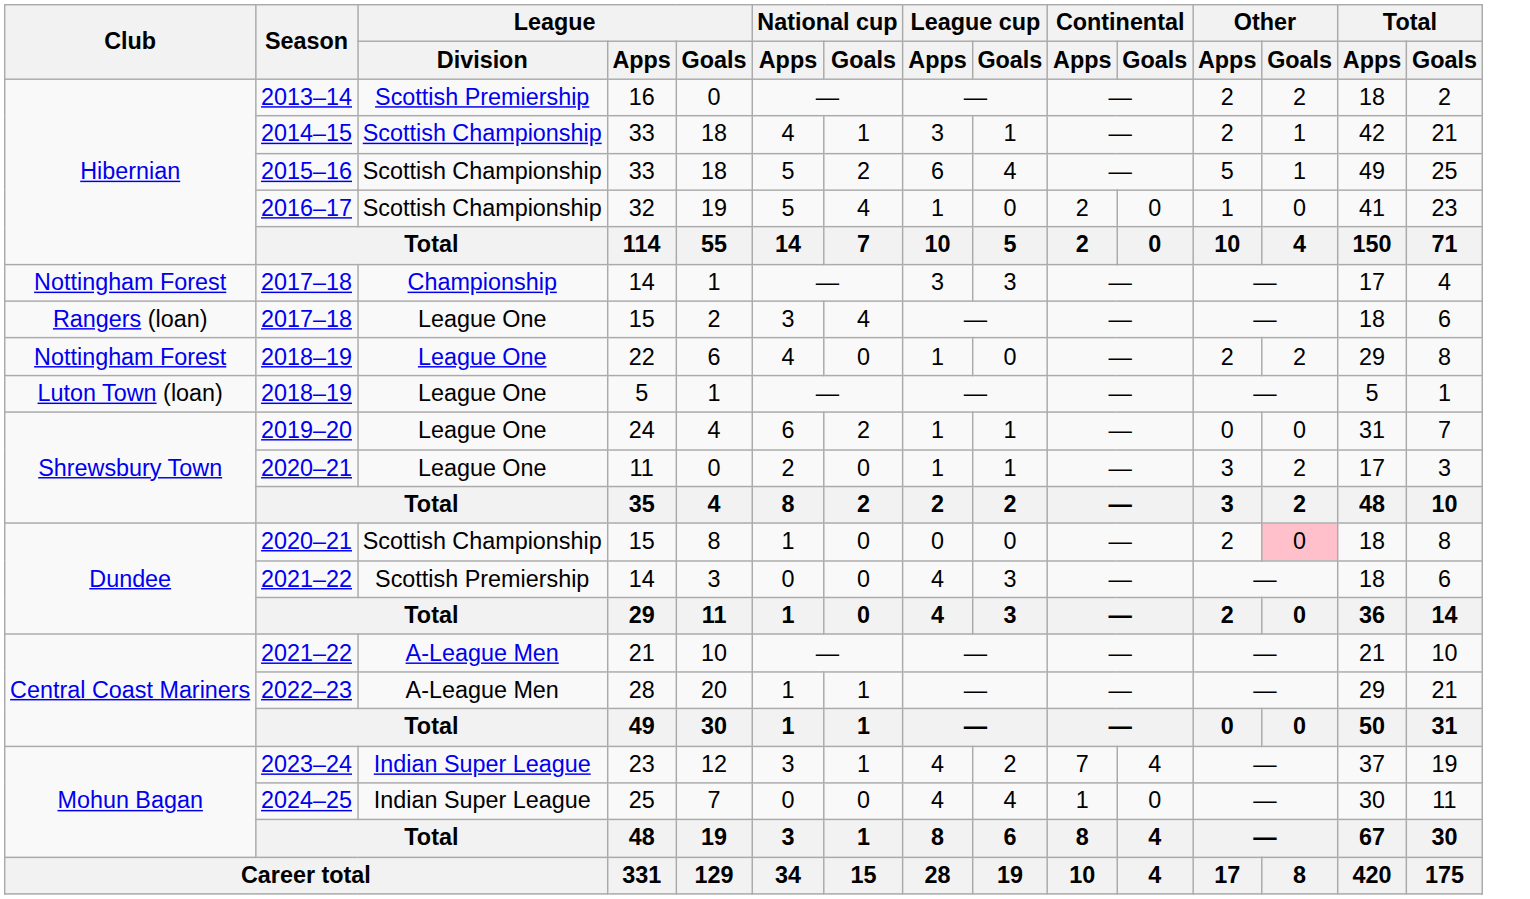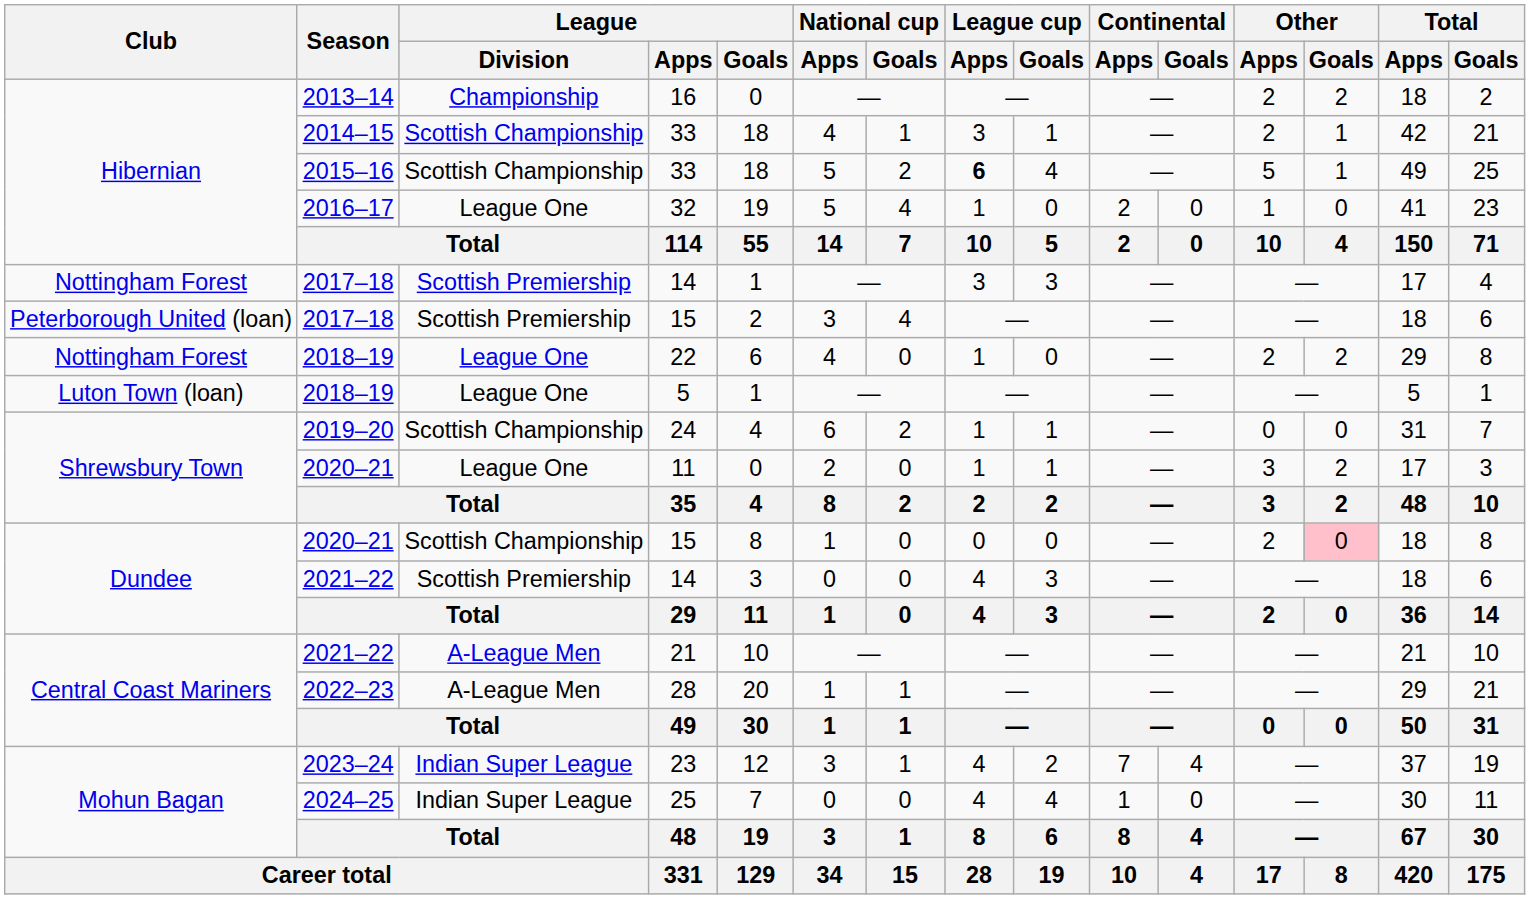 <table class=wikitable style="text-align:center">
 <tr>
 <th rowspan="2">Club</th>
 <th rowspan="2">Season</th>
 <th colspan="3">League</th>
 <th colspan="2">National cup</th>
 <th colspan="2">League cup</th>
 <th colspan="2">Continental</th>
 <th colspan="2">Other</th>
 <th colspan="2">Total</th>
 </tr>
 <tr>
 <th>Division</th>
 <th>Apps</th>
 <th>Goals</th>
 <th>Apps</th>
 <th>Goals</th>
 <th>Apps</th>
 <th>Goals</th>
 <th>Apps</th>
 <th>Goals</th>
 <th>Apps</th>
 <th>Goals</th>
 <th>Apps</th>
 <th>Goals</th>
 </tr>
 <tr>
 <td rowspan="5"><a href='#'>Hibernian</a></td>
 <td><a href='#'>2013–14</a></td>
-<td><a href='#'>Scottish Premiership</a></td>
+<td><a href='#'>Championship</a></td>
 <td>16</td>
 <td>0</td>
 <td colspan=2>—</td>
 <td colspan=2>—</td>
 <td colspan=2>—</td>
 <td>2</td>
 <td>2</td>
 <td>18</td>
 <td>2</td>
 </tr>
 <tr>
 <td><a href='#'>2014–15</a></td>
 <td><a href='#'>Scottish Championship</a></td>
 <td>33</td>
 <td>18</td>
 <td>4</td>
 <td>1</td>
 <td>3</td>
 <td>1</td>
 <td colspan=2>—</td>
 <td>2</td>
 <td>1</td>
 <td>42</td>
 <td>21</td>
 </tr>
 <tr>
 <td><a href='#'>2015–16</a></td>
 <td>Scottish Championship</td>
 <td>33</td>
 <td>18</td>
 <td>5</td>
 <td>2</td>
-<td>6</td>
+<td><strong>6</strong></td>
 <td>4</td>
 <td colspan=2>—</td>
 <td>5</td>
 <td>1</td>
 <td>49</td>
 <td>25</td>
 </tr>
 <tr>
 <td><a href='#'>2016–17</a></td>
-<td>Scottish Championship</td>
+<td>League One</td>
 <td>32</td>
 <td>19</td>
 <td>5</td>
 <td>4</td>
 <td>1</td>
 <td>0</td>
 <td>2</td>
 <td>0</td>
 <td>1</td>
 <td>0</td>
 <td>41</td>
 <td>23</td>
 </tr>
 <tr>
 <th colspan="2">Total</th>
 <th>114</th>
 <th>55</th>
 <th>14</th>
 <th>7</th>
 <th>10</th>
 <th>5</th>
 <th>2</th>
 <th>0</th>
 <th>10</th>
 <th>4</th>
 <th>150</th>
 <th>71</th>
 </tr>
 <tr>
 <td><a href='#'>Nottingham Forest</a></td>
 <td><a href='#'>2017–18</a></td>
-<td><a href='#'>Championship</a></td>
+<td><a href='#'>Scottish Premiership</a></td>
 <td>14</td>
 <td>1</td>
 <td colspan="2">—</td>
 <td>3</td>
 <td>3</td>
 <td colspan="2">—</td>
 <td colspan="2">—</td>
 <td>17</td>
 <td>4</td>
 </tr>
 <tr>
-<td><a href='#'>Rangers</a> (loan)</td>
+<td><a href='#'>Peterborough United</a> (loan)</td>
 <td><a href='#'>2017–18</a></td>
-<td>League One</td>
+<td>Scottish Premiership</td>
 <td>15</td>
 <td>2</td>
 <td>3</td>
 <td>4</td>
 <td colspan="2">—</td>
 <td colspan="2">—</td>
 <td colspan="2">—</td>
 <td>18</td>
 <td>6</td>
 </tr>
 <tr>
 <td><a href='#'>Nottingham Forest</a></td>
 <td><a href='#'>2018–19</a></td>
 <td><a href='#'>League One</a></td>
 <td>22</td>
 <td>6</td>
 <td>4</td>
 <td>0</td>
 <td>1</td>
 <td>0</td>
 <td colspan="2">—</td>
 <td>2</td>
 <td>2</td>
 <td>29</td>
 <td>8</td>
 </tr>
 <tr>
 <td><a href='#'>Luton Town</a> (loan)</td>
 <td><a href='#'>2018–19</a></td>
 <td>League One</td>
 <td>5</td>
 <td>1</td>
 <td colspan="2">—</td>
 <td colspan="2">—</td>
 <td colspan="2">—</td>
 <td colspan="2">—</td>
 <td>5</td>
 <td>1</td>
 </tr>
 <tr>
 <td rowspan="3"><a href='#'>Shrewsbury Town</a></td>
 <td><a href='#'>2019–20</a></td>
-<td>League One</td>
+<td>Scottish Championship</td>
 <td>24</td>
 <td>4</td>
 <td>6</td>
 <td>2</td>
 <td>1</td>
 <td>1</td>
 <td colspan="2">—</td>
 <td>0</td>
 <td>0</td>
 <td>31</td>
 <td>7</td>
 </tr>
 <tr>
 <td><a href='#'>2020–21</a></td>
 <td>League One</td>
 <td>11</td>
 <td>0</td>
 <td>2</td>
 <td>0</td>
 <td>1</td>
 <td>1</td>
 <td colspan="2">—</td>
 <td>3</td>
 <td>2</td>
 <td>17</td>
 <td>3</td>
 </tr>
 <tr>
 <th colspan="2">Total</th>
 <th>35</th>
 <th>4</th>
 <th>8</th>
 <th>2</th>
 <th>2</th>
 <th>2</th>
 <th colspan="2">—</th>
 <th>3</th>
 <th>2</th>
 <th>48</th>
 <th>10</th>
 </tr>
 <tr>
 <td rowspan="3"><a href='#'>Dundee</a></td>
 <td><a href='#'>2020–21</a></td>
 <td>Scottish Championship</td>
 <td>15</td>
 <td>8</td>
 <td>1</td>
 <td>0</td>
 <td>0</td>
 <td>0</td>
 <td colspan="2">—</td>
 <td>2</td>
 <td style="background: pink;">0</td>
 <td>18</td>
 <td>8</td>
 </tr>
 <tr>
 <td><a href='#'>2021–22</a></td>
 <td>Scottish Premiership</td>
 <td>14</td>
 <td>3</td>
 <td>0</td>
 <td>0</td>
 <td>4</td>
 <td>3</td>
 <td colspan="2">—</td>
 <td colspan="2">—</td>
 <td>18</td>
 <td>6</td>
 </tr>
 <tr>
 <th colspan="2">Total</th>
 <th>29</th>
 <th>11</th>
 <th>1</th>
 <th>0</th>
 <th>4</th>
 <th>3</th>
 <th colspan="2">—</th>
 <th>2</th>
 <th>0</th>
 <th>36</th>
 <th>14</th>
 </tr>
 <tr>
 <td rowspan="3"><a href='#'>Central Coast Mariners</a></td>
 <td><a href='#'>2021–22</a></td>
 <td><a href='#'>A-League Men</a></td>
 <td>21</td>
 <td>10</td>
 <td colspan="2">—</td>
 <td colspan="2">—</td>
 <td colspan="2">—</td>
 <td colspan="2">—</td>
 <td>21</td>
 <td>10</td>
 </tr>
 <tr>
 <td><a href='#'>2022–23</a></td>
 <td>A-League Men</td>
 <td>28</td>
 <td>20</td>
 <td>1</td>
 <td>1</td>
 <td colspan="2">—</td>
 <td colspan="2">—</td>
 <td colspan="2">—</td>
 <td>29</td>
 <td>21</td>
 </tr>
 <tr>
 <th colspan="2">Total</th>
 <th>49</th>
 <th>30</th>
 <th>1</th>
 <th>1</th>
 <th colspan="2">—</th>
 <th colspan="2">—</th>
 <th>0</th>
 <th>0</th>
 <th>50</th>
 <th>31</th>
 </tr>
 <tr>
 <td rowspan="3"><a href='#'>Mohun Bagan</a></td>
 <td><a href='#'>2023–24</a></td>
 <td><a href='#'>Indian Super League</a></td>
 <td>23</td>
 <td>12</td>
 <td>3</td>
 <td>1</td>
 <td>4</td>
 <td>2</td>
 <td>7</td>
 <td>4</td>
 <td colspan="2">—</td>
 <td>37</td>
 <td>19</td>
 </tr>
 <tr>
 <td><a href='#'>2024–25</a></td>
 <td>Indian Super League</td>
 <td>25</td>
 <td>7</td>
 <td>0</td>
 <td>0</td>
 <td>4</td>
 <td>4</td>
 <td>1</td>
 <td 0>0</td>
 <td colspan="2">—</td>
 <td>30</td>
 <td>11</td>
 </tr>
 <tr>
 <th colspan="2">Total</th>
 <th>48</th>
 <th>19</th>
 <th>3</th>
 <th>1</th>
 <th>8</th>
 <th>6</th>
 <th>8</th>
 <th>4</th>
 <th colspan="2">—</th>
 <th>67</th>
 <th>30</th>
 </tr>
 <tr>
 <th colspan="3">Career total</th>
 <th>331</th>
 <th>129</th>
 <th>34</th>
 <th>15</th>
 <th>28</th>
 <th>19</th>
 <th>10</th>
 <th>4</th>
 <th>17</th>
 <th>8</th>
 <th>420</th>
 <th>175</th>
 </tr>
 </table>
